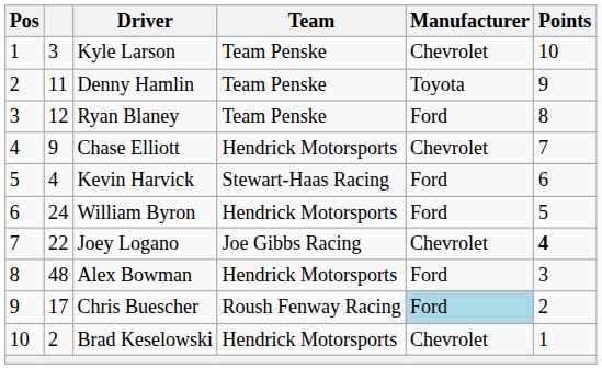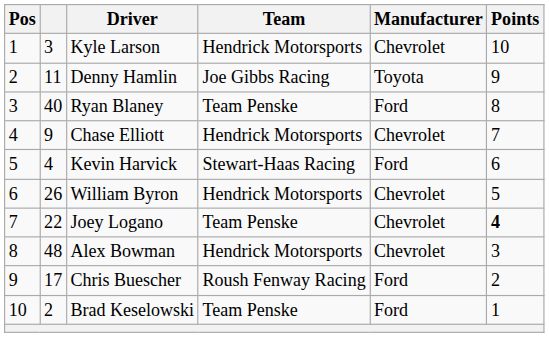 <table class="wikitable" style="font-size:98%">
 <tr>
 <th>Pos</th>
 <th></th>
 <th>Driver</th>
 <th>Team</th>
 <th>Manufacturer</th>
 <th>Points</th>
 </tr>
 <tr>
 <td>1</td>
 <td>3</td>
 <td>Kyle Larson</td>
-<td>Team Penske</td>
+<td>Hendrick Motorsports</td>
 <td>Chevrolet</td>
 <td>10</td>
 </tr>
 <tr>
 <td>2</td>
 <td>11</td>
 <td>Denny Hamlin</td>
-<td>Team Penske</td>
+<td>Joe Gibbs Racing</td>
 <td>Toyota</td>
 <td>9</td>
 </tr>
 <tr>
 <td>3</td>
-<td>12</td>
+<td>40</td>
 <td>Ryan Blaney</td>
 <td>Team Penske</td>
 <td>Ford</td>
 <td>8</td>
 </tr>
 <tr>
 <td>4</td>
 <td>9</td>
 <td>Chase Elliott</td>
 <td>Hendrick Motorsports</td>
 <td>Chevrolet</td>
 <td>7</td>
 </tr>
 <tr>
 <td>5</td>
 <td>4</td>
 <td>Kevin Harvick</td>
 <td>Stewart-Haas Racing</td>
 <td>Ford</td>
 <td>6</td>
 </tr>
 <tr>
 <td>6</td>
-<td>24</td>
+<td>26</td>
 <td>William Byron</td>
 <td>Hendrick Motorsports</td>
-<td>Ford</td>
+<td>Chevrolet</td>
 <td>5</td>
 </tr>
 <tr>
 <td>7</td>
 <td>22</td>
 <td>Joey Logano</td>
-<td>Joe Gibbs Racing</td>
+<td>Team Penske</td>
 <td>Chevrolet</td>
 <td><strong>4</strong></td>
 </tr>
 <tr>
 <td>8</td>
 <td>48</td>
 <td>Alex Bowman</td>
 <td>Hendrick Motorsports</td>
-<td>Ford</td>
+<td>Chevrolet</td>
 <td>3</td>
 </tr>
 <tr>
 <td>9</td>
 <td>17</td>
 <td>Chris Buescher</td>
 <td>Roush Fenway Racing</td>
-<td style="background: lightblue;">Ford</td>
+<td>Ford</td>
 <td>2</td>
 </tr>
 <tr>
 <td>10</td>
 <td>2</td>
 <td>Brad Keselowski</td>
-<td>Hendrick Motorsports</td>
-<td>Chevrolet</td>
+<td>Team Penske</td>
+<td>Ford</td>
 <td>1</td>
 </tr>
 <tr>
 <th colspan="6"></th>
 </tr>
 </table>
